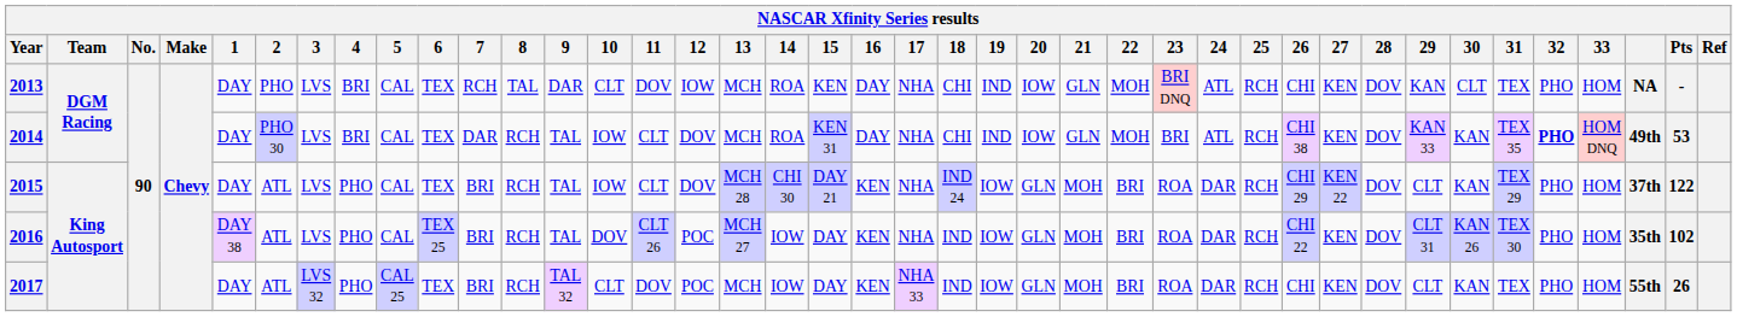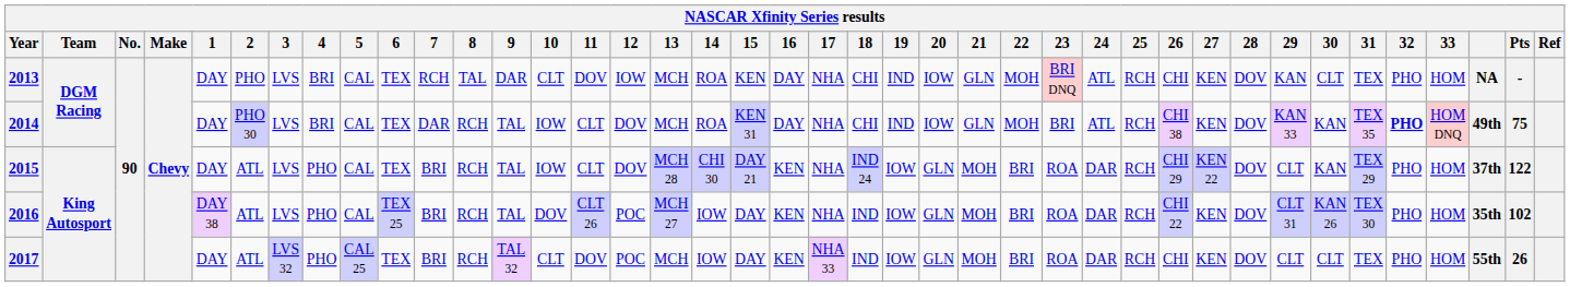 <table class="wikitable" style="text-align:center; font-size:75%">
 <tr>
 <th colspan=42><a href='#'>NASCAR Xfinity Series</a> results</th>
 </tr>
 <tr>
 <th>Year</th>
 <th>Team</th>
 <th>No.</th>
 <th>Make</th>
 <th>1</th>
 <th>2</th>
 <th>3</th>
 <th>4</th>
 <th>5</th>
 <th>6</th>
 <th>7</th>
 <th>8</th>
 <th>9</th>
 <th>10</th>
 <th>11</th>
 <th>12</th>
 <th>13</th>
 <th>14</th>
 <th>15</th>
 <th>16</th>
 <th>17</th>
 <th>18</th>
 <th>19</th>
 <th>20</th>
 <th>21</th>
 <th>22</th>
 <th>23</th>
 <th>24</th>
 <th>25</th>
 <th>26</th>
 <th>27</th>
 <th>28</th>
 <th>29</th>
 <th>30</th>
 <th>31</th>
 <th>32</th>
 <th>33</th>
 <th></th>
 <th>Pts</th>
 <th>Ref</th>
 </tr>
 <tr>
 <th><a href='#'>2013</a></th>
 <th rowspan=2><a href='#'>DGM Racing</a></th>
 <th rowspan=5>90</th>
 <th rowspan=5><a href='#'>Chevy</a></th>
 <td><a href='#'>DAY</a></td>
 <td><a href='#'>PHO</a></td>
 <td><a href='#'>LVS</a></td>
 <td><a href='#'>BRI</a></td>
 <td><a href='#'>CAL</a></td>
 <td><a href='#'>TEX</a></td>
 <td><a href='#'>RCH</a></td>
 <td><a href='#'>TAL</a></td>
 <td><a href='#'>DAR</a></td>
 <td><a href='#'>CLT</a></td>
 <td><a href='#'>DOV</a></td>
 <td><a href='#'>IOW</a></td>
 <td><a href='#'>MCH</a></td>
 <td><a href='#'>ROA</a></td>
 <td><a href='#'>KEN</a></td>
 <td><a href='#'>DAY</a></td>
 <td><a href='#'>NHA</a></td>
 <td><a href='#'>CHI</a></td>
 <td><a href='#'>IND</a></td>
 <td><a href='#'>IOW</a></td>
 <td><a href='#'>GLN</a></td>
 <td><a href='#'>MOH</a></td>
 <td style="background:#FFCFCF;"><a href='#'>BRI</a><br><small>DNQ</small></td>
 <td><a href='#'>ATL</a></td>
 <td><a href='#'>RCH</a></td>
 <td><a href='#'>CHI</a></td>
 <td><a href='#'>KEN</a></td>
 <td><a href='#'>DOV</a></td>
 <td><a href='#'>KAN</a></td>
 <td><a href='#'>CLT</a></td>
 <td><a href='#'>TEX</a></td>
 <td><a href='#'>PHO</a></td>
 <td><a href='#'>HOM</a></td>
 <th>NA</th>
 <th>-</th>
 <th></th>
 </tr>
 <tr>
 <th><a href='#'>2014</a></th>
 <td><a href='#'>DAY</a></td>
 <td style="background:#CFCFFF;"><a href='#'>PHO</a><br><small>30</small></td>
 <td><a href='#'>LVS</a></td>
 <td><a href='#'>BRI</a></td>
 <td><a href='#'>CAL</a></td>
 <td><a href='#'>TEX</a></td>
 <td><a href='#'>DAR</a></td>
 <td><a href='#'>RCH</a></td>
 <td><a href='#'>TAL</a></td>
 <td><a href='#'>IOW</a></td>
 <td><a href='#'>CLT</a></td>
 <td><a href='#'>DOV</a></td>
 <td><a href='#'>MCH</a></td>
 <td><a href='#'>ROA</a></td>
 <td style="background:#CFCFFF;"><a href='#'>KEN</a><br><small>31</small></td>
 <td><a href='#'>DAY</a></td>
 <td><a href='#'>NHA</a></td>
 <td><a href='#'>CHI</a></td>
 <td><a href='#'>IND</a></td>
 <td><a href='#'>IOW</a></td>
 <td><a href='#'>GLN</a></td>
 <td><a href='#'>MOH</a></td>
 <td><a href='#'>BRI</a></td>
 <td><a href='#'>ATL</a></td>
 <td><a href='#'>RCH</a></td>
 <td style="background:#EFCFFF;"><a href='#'>CHI</a><br><small>38</small></td>
 <td><a href='#'>KEN</a></td>
 <td><a href='#'>DOV</a></td>
 <td style="background:#EFCFFF;"><a href='#'>KAN</a><br><small>33</small></td>
 <td><a href='#'>KAN</a></td>
 <td style="background:#EFCFFF;"><a href='#'>TEX</a><br><small>35</small></td>
 <td><strong><a href='#'>PHO</a></strong></td>
 <td style="background:#FFCFCF;"><a href='#'>HOM</a><br><small>DNQ</small></td>
 <th>49th</th>
-<th>53</th>
+<th>75</th>
 <th></th>
 </tr>
 <tr>
 <th><a href='#'>2015</a></th>
 <th rowspan=3><a href='#'>King Autosport</a></th>
 <td><a href='#'>DAY</a></td>
 <td><a href='#'>ATL</a></td>
 <td><a href='#'>LVS</a></td>
 <td><a href='#'>PHO</a></td>
 <td><a href='#'>CAL</a></td>
 <td><a href='#'>TEX</a></td>
 <td><a href='#'>BRI</a></td>
 <td><a href='#'>RCH</a></td>
 <td><a href='#'>TAL</a></td>
 <td><a href='#'>IOW</a></td>
 <td><a href='#'>CLT</a></td>
 <td><a href='#'>DOV</a></td>
 <td style="background:#CFCFFF;"><a href='#'>MCH</a><br><small>28</small></td>
 <td style="background:#CFCFFF;"><a href='#'>CHI</a><br><small>30</small></td>
 <td style="background:#CFCFFF;"><a href='#'>DAY</a><br><small>21</small></td>
 <td><a href='#'>KEN</a></td>
 <td><a href='#'>NHA</a></td>
 <td style="background:#CFCFFF;"><a href='#'>IND</a><br><small>24</small></td>
 <td><a href='#'>IOW</a></td>
 <td><a href='#'>GLN</a></td>
 <td><a href='#'>MOH</a></td>
 <td><a href='#'>BRI</a></td>
 <td><a href='#'>ROA</a></td>
 <td><a href='#'>DAR</a></td>
 <td><a href='#'>RCH</a></td>
 <td style="background:#CFCFFF;"><a href='#'>CHI</a><br><small>29</small></td>
 <td style="background:#CFCFFF;"><a href='#'>KEN</a><br><small>22</small></td>
 <td><a href='#'>DOV</a></td>
 <td><a href='#'>CLT</a></td>
 <td><a href='#'>KAN</a></td>
 <td style="background:#CFCFFF;"><a href='#'>TEX</a><br><small>29</small></td>
 <td><a href='#'>PHO</a></td>
 <td><a href='#'>HOM</a></td>
 <th>37th</th>
 <th>122</th>
 <th></th>
 </tr>
 <tr>
 <th><a href='#'>2016</a></th>
 <td style="background:#EFCFFF;"><a href='#'>DAY</a><br><small>38</small></td>
 <td><a href='#'>ATL</a></td>
 <td><a href='#'>LVS</a></td>
 <td><a href='#'>PHO</a></td>
 <td><a href='#'>CAL</a></td>
 <td style="background:#CFCFFF;"><a href='#'>TEX</a><br><small>25</small></td>
 <td><a href='#'>BRI</a></td>
 <td><a href='#'>RCH</a></td>
 <td><a href='#'>TAL</a></td>
 <td><a href='#'>DOV</a></td>
 <td style="background:#CFCFFF;"><a href='#'>CLT</a><br><small>26</small></td>
 <td><a href='#'>POC</a></td>
 <td style="background:#CFCFFF;"><a href='#'>MCH</a><br><small>27</small></td>
 <td><a href='#'>IOW</a></td>
 <td><a href='#'>DAY</a></td>
 <td><a href='#'>KEN</a></td>
 <td><a href='#'>NHA</a></td>
 <td><a href='#'>IND</a></td>
 <td><a href='#'>IOW</a></td>
 <td><a href='#'>GLN</a></td>
 <td><a href='#'>MOH</a></td>
 <td><a href='#'>BRI</a></td>
 <td><a href='#'>ROA</a></td>
 <td><a href='#'>DAR</a></td>
 <td><a href='#'>RCH</a></td>
 <td style="background:#CFCFFF;"><a href='#'>CHI</a><br><small>22</small></td>
 <td><a href='#'>KEN</a></td>
 <td><a href='#'>DOV</a></td>
 <td style="background:#CFCFFF;"><a href='#'>CLT</a><br><small>31</small></td>
 <td style="background:#CFCFFF;"><a href='#'>KAN</a><br><small>26</small></td>
 <td style="background:#CFCFFF;"><a href='#'>TEX</a><br><small>30</small></td>
 <td><a href='#'>PHO</a></td>
 <td><a href='#'>HOM</a></td>
 <th>35th</th>
 <th>102</th>
 <th></th>
 </tr>
 <tr>
 <th><a href='#'>2017</a></th>
 <td><a href='#'>DAY</a></td>
 <td><a href='#'>ATL</a></td>
 <td style="background:#CFCFFF;"><a href='#'>LVS</a><br><small>32</small></td>
 <td><a href='#'>PHO</a></td>
 <td style="background:#CFCFFF;"><a href='#'>CAL</a><br><small>25</small></td>
 <td><a href='#'>TEX</a></td>
 <td><a href='#'>BRI</a></td>
 <td><a href='#'>RCH</a></td>
 <td style="background:#EFCFFF;"><a href='#'>TAL</a><br><small>32</small></td>
 <td><a href='#'>CLT</a></td>
 <td><a href='#'>DOV</a></td>
 <td><a href='#'>POC</a></td>
 <td><a href='#'>MCH</a></td>
 <td><a href='#'>IOW</a></td>
 <td><a href='#'>DAY</a></td>
 <td><a href='#'>KEN</a></td>
 <td style="background:#EFCFFF;"><a href='#'>NHA</a><br><small>33</small></td>
 <td><a href='#'>IND</a></td>
 <td><a href='#'>IOW</a></td>
 <td><a href='#'>GLN</a></td>
 <td><a href='#'>MOH</a></td>
 <td><a href='#'>BRI</a></td>
 <td><a href='#'>ROA</a></td>
 <td><a href='#'>DAR</a></td>
 <td><a href='#'>RCH</a></td>
 <td><a href='#'>CHI</a></td>
 <td><a href='#'>KEN</a></td>
 <td><a href='#'>DOV</a></td>
 <td><a href='#'>CLT</a></td>
-<td><a href='#'>KAN</a></td>
+<td><a href='#'>CLT</a></td>
 <td><a href='#'>TEX</a></td>
 <td><a href='#'>PHO</a></td>
 <td><a href='#'>HOM</a></td>
 <th>55th</th>
 <th>26</th>
 <th></th>
 </tr>
 </table>
